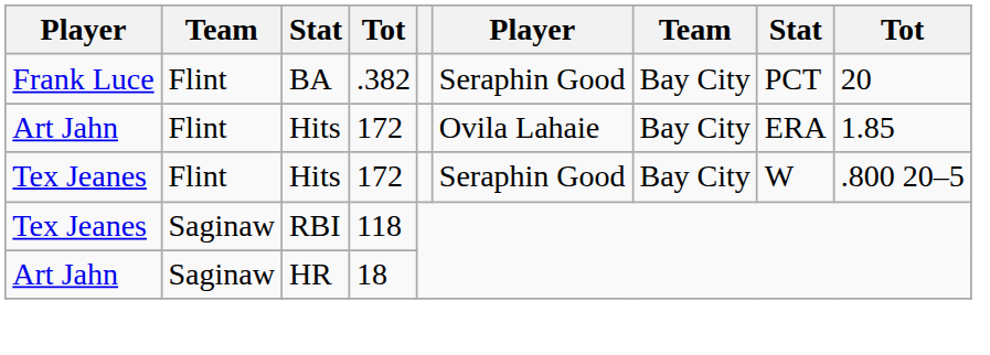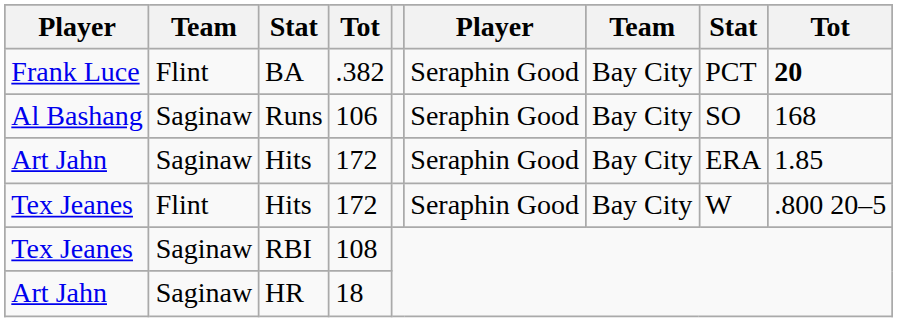 <table class="wikitable">
 <tr>
 <th>Player</th>
 <th>Team</th>
 <th>Stat</th>
 <th>Tot</th>
 <th></th>
 <th>Player</th>
 <th>Team</th>
 <th>Stat</th>
 <th>Tot</th>
 </tr>
 <tr>
 <td><a href='#'>Frank Luce </a></td>
 <td>Flint</td>
 <td>BA</td>
 <td>.382</td>
 <td></td>
 <td>Seraphin Good</td>
 <td>Bay City</td>
 <td>PCT</td>
-<td>20</td>
+<td><strong>20</strong></td>
+</tr>
+<tr>
+<td><a href='#'>Al Bashang</a></td>
+<td>Saginaw</td>
+<td>Runs</td>
+<td>106</td>
+<td></td>
+<td>Seraphin Good</td>
+<td>Bay City</td>
+<td>SO</td>
+<td>168</td>
 </tr>
 <tr>
 <td><a href='#'>Art Jahn</a></td>
-<td>Flint</td>
+<td>Saginaw</td>
 <td>Hits</td>
 <td>172</td>
 <td></td>
-<td>Ovila Lahaie</td>
+<td>Seraphin Good</td>
 <td>Bay City</td>
 <td>ERA</td>
 <td>1.85</td>
 </tr>
 <tr>
 <td><a href='#'>Tex Jeanes</a></td>
 <td>Flint</td>
 <td>Hits</td>
 <td>172</td>
 <td></td>
 <td>Seraphin Good</td>
 <td>Bay City</td>
 <td>W</td>
 <td>.800 20–5</td>
 </tr>
 <tr>
 <td><a href='#'>Tex Jeanes</a></td>
 <td>Saginaw</td>
 <td>RBI</td>
-<td>118</td>
+<td>108</td>
 </tr>
 <tr>
 <td><a href='#'>Art Jahn</a></td>
 <td>Saginaw</td>
 <td>HR</td>
 <td>18</td>
 </tr>
 </table>
